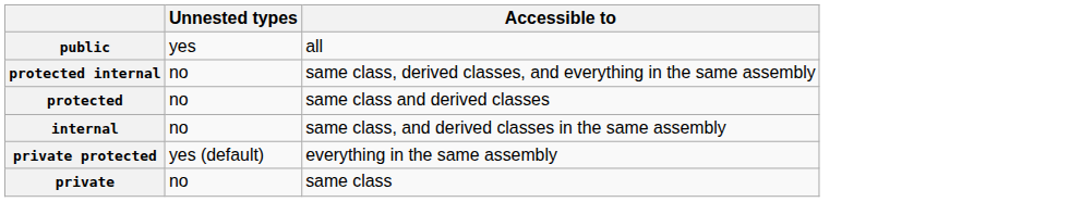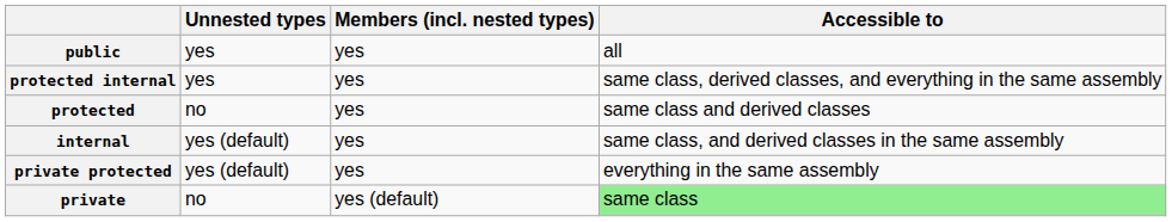 <table class="wikitable">
 <tr>
 <th></th>
 <th>Unnested types</th>
+<th>Members (incl. nested types)</th>
 <th>Accessible to</th>
 </tr>
 <tr>
 <th><code>public</code></th>
 <td>yes</td>
+<td>yes</td>
 <td>all</td>
 </tr>
 <tr>
 <th><code>protected internal</code></th>
-<td>no</td>
+<td>yes</td>
+<td>yes</td>
 <td>same class, derived classes, and everything in the same assembly</td>
 </tr>
 <tr>
 <th><code>protected</code></th>
 <td>no</td>
+<td>yes</td>
 <td>same class and derived classes</td>
 </tr>
 <tr>
 <th><code>internal</code></th>
-<td>no</td>
+<td>yes (default)</td>
+<td>yes</td>
 <td>same class, and derived classes in the same assembly</td>
 </tr>
 <tr>
 <th><code>private protected</code></th>
 <td>yes (default)</td>
+<td>yes</td>
 <td>everything in the same assembly</td>
 </tr>
 <tr>
 <th><code>private</code></th>
 <td>no</td>
-<td>same class</td>
+<td>yes (default)</td>
+<td style="background: lightgreen;">same class</td>
 </tr>
 </table>
